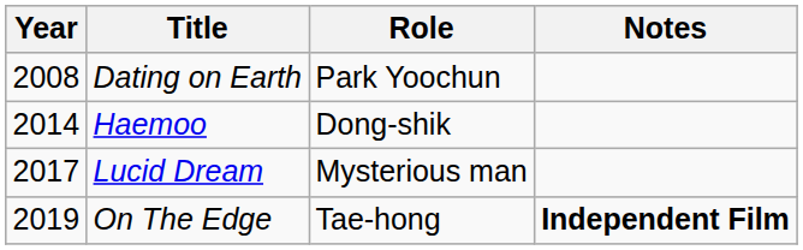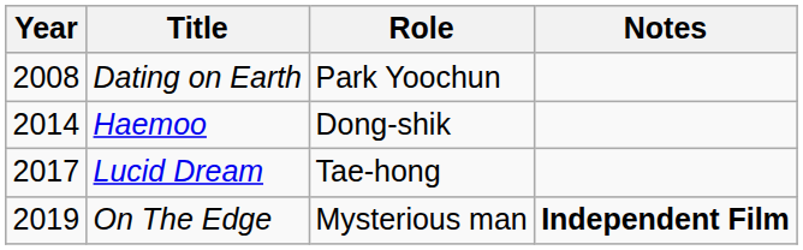 <table class="wikitable">
 <tr>
 <th>Year</th>
 <th>Title</th>
 <th>Role</th>
 <th>Notes</th>
 </tr>
 <tr>
 <td>2008</td>
 <td><em>Dating on Earth</em></td>
 <td>Park Yoochun</td>
 <td></td>
 </tr>
 <tr>
 <td>2014</td>
 <td><em><a href='#'>Haemoo</a></em></td>
 <td>Dong-shik</td>
 <td></td>
 </tr>
 <tr>
 <td>2017</td>
 <td><em><a href='#'>Lucid Dream</a></em></td>
-<td>Mysterious man</td>
+<td>Tae-hong</td>
 <td></td>
 </tr>
 <tr>
 <td>2019</td>
 <td><em>On The Edge</em></td>
-<td>Tae-hong</td>
+<td>Mysterious man</td>
 <td><strong>Independent Film</strong></td>
 </tr>
 </table>
